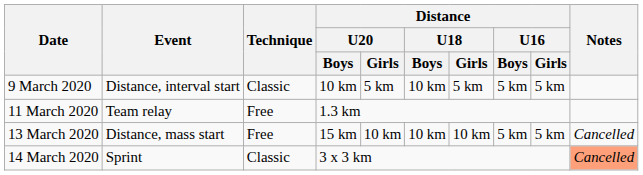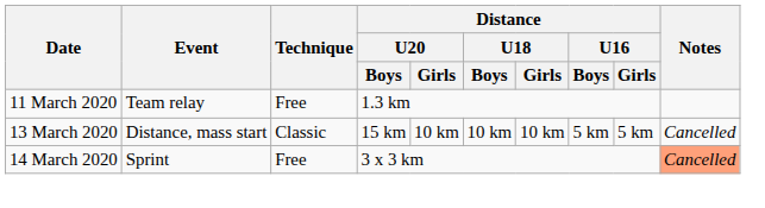 <table class="wikitable" style="text-align:left;">
 <tr>
 <th rowspan="3">Date</th>
 <th rowspan="3">Event</th>
 <th rowspan="3">Technique</th>
 <th colspan="6">Distance</th>
 <th rowspan="3">Notes</th>
 </tr>
 <tr>
 <th colspan="2">U20</th>
 <th colspan="2">U18</th>
 <th colspan="2">U16</th>
 </tr>
 <tr>
 <th>Boys</th>
 <th>Girls</th>
 <th>Boys</th>
 <th>Girls</th>
 <th>Boys</th>
 <th>Girls</th>
 </tr>
 <tr>
-<td>9 March 2020</td>
-<td>Distance, interval start</td>
-<td>Classic</td>
-<td>10 km</td>
-<td>5 km</td>
-<td>10 km</td>
-<td>5 km</td>
-<td>5 km</td>
-<td>5 km</td>
-<td></td>
-</tr>
-<tr>
 <td>11 March 2020</td>
 <td>Team relay</td>
 <td>Free</td>
 <td colspan="6">1.3 km</td>
 <td></td>
 </tr>
 <tr>
 <td>13 March 2020</td>
 <td>Distance, mass start</td>
-<td>Free</td>
+<td>Classic</td>
 <td>15 km</td>
 <td>10 km</td>
 <td>10 km</td>
 <td>10 km</td>
 <td>5 km</td>
 <td>5 km</td>
 <td><em>Cancelled</em></td>
 </tr>
 <tr>
 <td>14 March 2020</td>
 <td>Sprint</td>
-<td>Classic</td>
+<td>Free</td>
 <td colspan="6">3 x 3 km</td>
 <td style="background: lightsalmon;"><em>Cancelled</em></td>
 </tr>
 </table>
